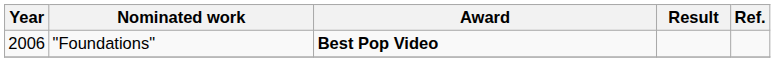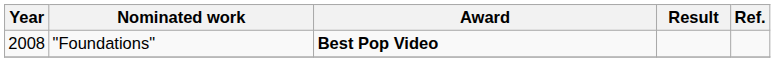 <table class="wikitable">
 <tr>
 <th>Year</th>
 <th width="250">Nominated work</th>
 <th width="325">Award</th>
 <th width="65">Result</th>
 <th>Ref.</th>
 </tr>
 <tr>
-<td align="center">2006</td>
+<td align="center">2008</td>
 <td>"Foundations"</td>
 <td><strong>Best Pop Video</strong></td>
 <td></td>
 <td align="center"></td>
 </tr>
 <tr>
 </tr>
 </table>
